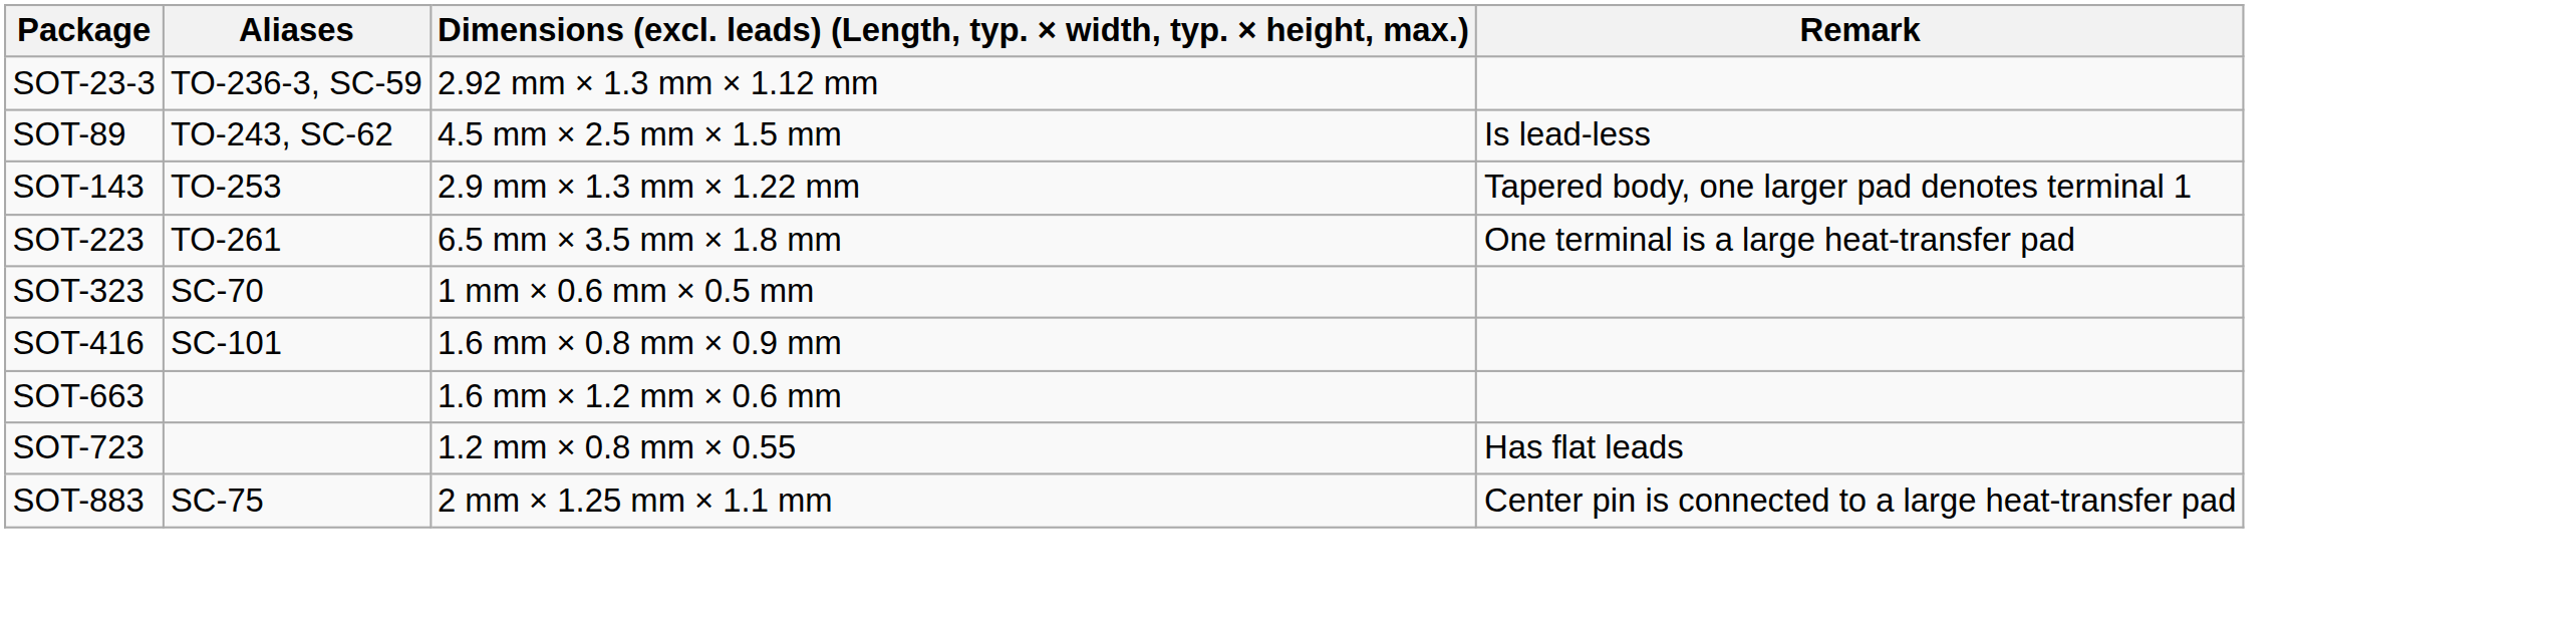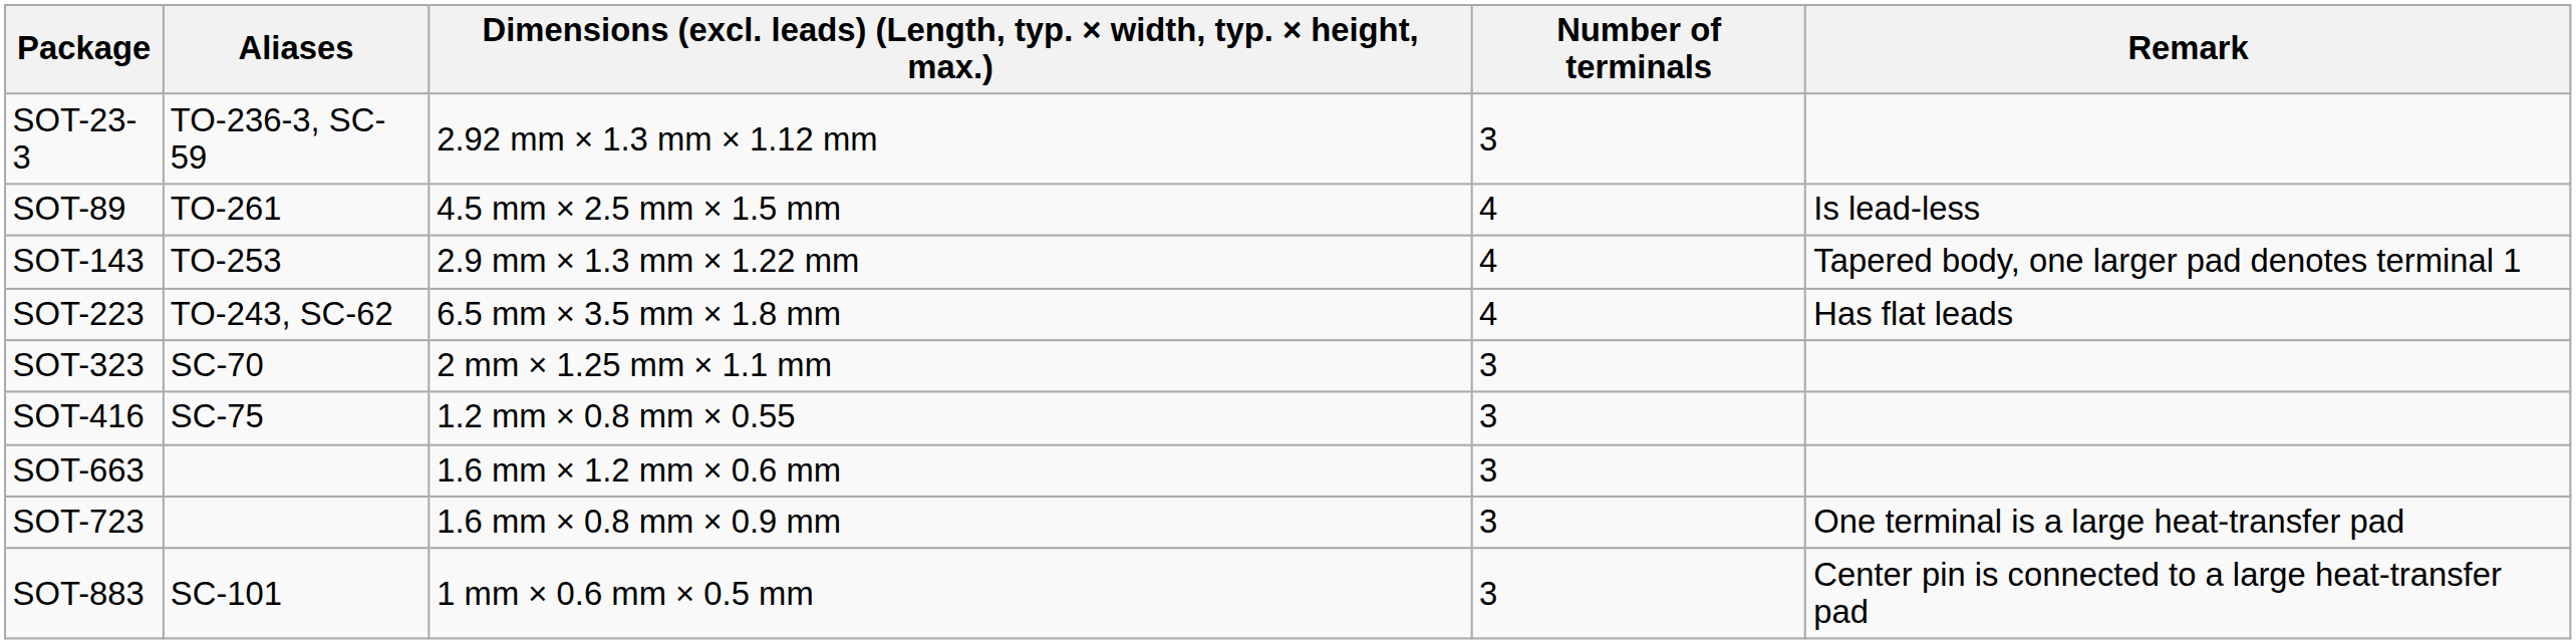 <table class="wikitable">
 <tr>
 <th>Package</th>
 <th>Aliases</th>
 <th>Dimensions (excl. leads) (Length, typ. × width, typ. × height, max.)</th>
+<th>Number of terminals</th>
 <th>Remark</th>
 </tr>
 <tr>
 <td>SOT-23-3</td>
 <td>TO-236-3, SC-59</td>
 <td>2.92 mm × 1.3 mm × 1.12 mm</td>
+<td>3</td>
 <td></td>
 </tr>
 <tr>
 <td>SOT-89</td>
-<td>TO-243, SC-62</td>
+<td>TO-261</td>
 <td>4.5 mm × 2.5 mm × 1.5 mm</td>
+<td>4</td>
 <td>Is lead-less</td>
 </tr>
 <tr>
 <td>SOT-143</td>
 <td>TO-253</td>
 <td>2.9 mm × 1.3 mm × 1.22 mm</td>
+<td>4</td>
 <td>Tapered body, one larger pad denotes terminal 1</td>
 </tr>
 <tr>
 <td>SOT-223</td>
-<td>TO-261</td>
+<td>TO-243, SC-62</td>
 <td>6.5 mm × 3.5 mm × 1.8 mm</td>
-<td>One terminal is a large heat-transfer pad</td>
+<td>4</td>
+<td>Has flat leads</td>
 </tr>
 <tr>
 <td>SOT-323</td>
 <td>SC-70</td>
-<td>1 mm × 0.6 mm × 0.5 mm</td>
+<td>2 mm × 1.25 mm × 1.1 mm</td>
+<td>3</td>
 <td></td>
 </tr>
 <tr>
 <td>SOT-416</td>
-<td>SC-101</td>
-<td>1.6 mm × 0.8 mm × 0.9 mm</td>
+<td>SC-75</td>
+<td>1.2 mm × 0.8 mm × 0.55</td>
+<td>3</td>
 <td></td>
 </tr>
 <tr>
 <td>SOT-663</td>
 <td></td>
 <td>1.6 mm × 1.2 mm × 0.6 mm</td>
+<td>3</td>
 <td></td>
 </tr>
 <tr>
 <td>SOT-723</td>
 <td></td>
-<td>1.2 mm × 0.8 mm × 0.55</td>
-<td>Has flat leads</td>
+<td>1.6 mm × 0.8 mm × 0.9 mm</td>
+<td>3</td>
+<td>One terminal is a large heat-transfer pad</td>
 </tr>
 <tr>
 <td>SOT-883</td>
-<td>SC-75</td>
-<td>2 mm × 1.25 mm × 1.1 mm</td>
+<td>SC-101</td>
+<td>1 mm × 0.6 mm × 0.5 mm</td>
+<td>3</td>
 <td>Center pin is connected to a large heat-transfer pad</td>
 </tr>
 </table>
